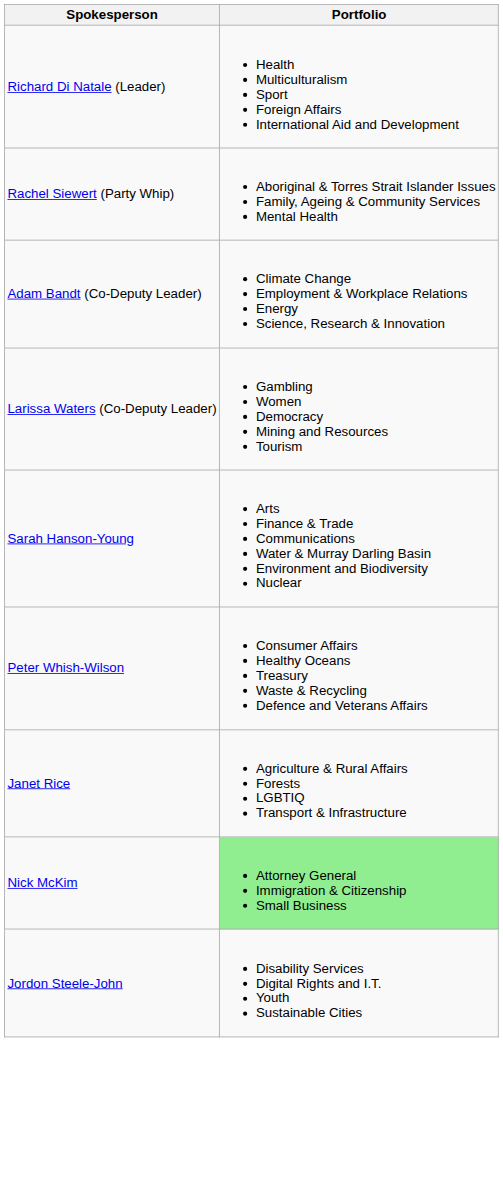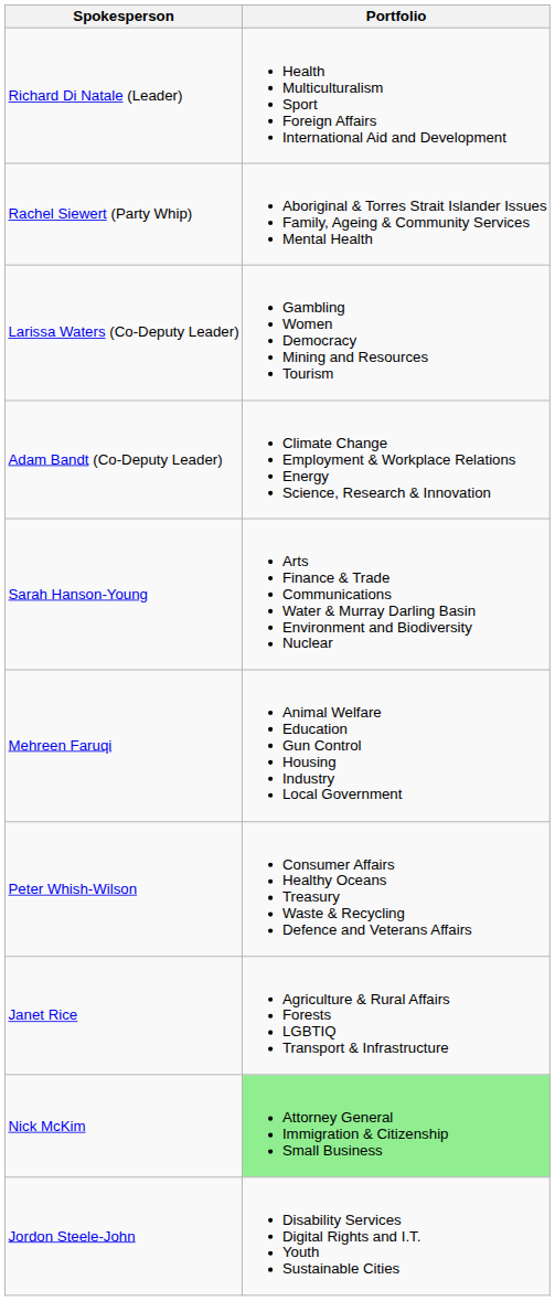 <table class="wikitable">
 <tr>
 <th>Spokesperson</th>
 <th>Portfolio</th>
 </tr>
 <tr>
 <td><a href='#'>Richard Di Natale</a> (Leader)</td>
 <td><br><ul><li>Health</li><li>Multiculturalism</li><li>Sport</li><li>Foreign Affairs</li><li>International Aid and Development</li></ul></td>
 </tr>
 <tr>
 <td><a href='#'>Rachel Siewert</a> (Party Whip)</td>
 <td><br><ul><li>Aboriginal & Torres Strait Islander Issues</li><li>Family, Ageing & Community Services</li><li>Mental Health</li></ul></td>
 </tr>
 <tr>
+<td><a href='#'>Larissa Waters</a> (Co-Deputy Leader)</td>
+<td><br><ul><li>Gambling</li><li>Women</li><li>Democracy</li><li>Mining and Resources</li><li>Tourism</li></ul></td>
+</tr>
+<tr>
 <td><a href='#'>Adam Bandt</a> (Co-Deputy Leader)</td>
 <td><br><ul><li>Climate Change</li><li>Employment & Workplace Relations</li><li>Energy</li><li>Science, Research & Innovation</li></ul></td>
 </tr>
 <tr>
-<td><a href='#'>Larissa Waters</a> (Co-Deputy Leader)</td>
-<td><br><ul><li>Gambling</li><li>Women</li><li>Democracy</li><li>Mining and Resources</li><li>Tourism</li></ul></td>
+<td><a href='#'>Sarah Hanson-Young</a></td>
+<td><br><ul><li>Arts</li><li>Finance & Trade</li><li>Communications</li><li>Water & Murray Darling Basin</li><li>Environment and Biodiversity</li><li>Nuclear</li></ul></td>
 </tr>
 <tr>
-<td><a href='#'>Sarah Hanson-Young</a></td>
-<td><br><ul><li>Arts</li><li>Finance & Trade</li><li>Communications</li><li>Water & Murray Darling Basin</li><li>Environment and Biodiversity</li><li>Nuclear</li></ul></td>
+<td><a href='#'>Mehreen Faruqi</a></td>
+<td><br><ul><li>Animal Welfare</li><li>Education</li><li>Gun Control</li><li>Housing</li><li>Industry</li><li>Local Government</li></ul></td>
 </tr>
 <tr>
 <td><a href='#'>Peter Whish-Wilson</a></td>
 <td><br><ul><li>Consumer Affairs</li><li>Healthy Oceans</li><li>Treasury</li><li>Waste & Recycling</li><li>Defence and Veterans Affairs</li></ul></td>
 </tr>
 <tr>
 <td><a href='#'>Janet Rice</a></td>
 <td><br><ul><li>Agriculture & Rural Affairs</li><li>Forests</li><li>LGBTIQ</li><li>Transport & Infrastructure</li></ul></td>
 </tr>
 <tr>
 <td><a href='#'>Nick McKim</a></td>
 <td style="background: lightgreen;"><br><ul><li>Attorney General</li><li>Immigration & Citizenship</li><li>Small Business</li></ul></td>
 </tr>
 <tr>
 <td><a href='#'>Jordon Steele-John</a></td>
 <td><br><ul><li>Disability Services</li><li>Digital Rights and I.T.</li><li>Youth</li><li>Sustainable Cities</li></ul></td>
 </tr>
 </table>
